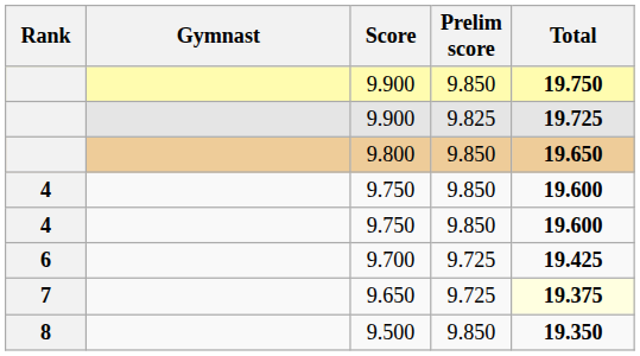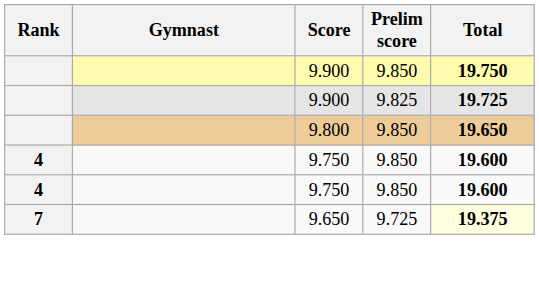 <table class="wikitable sortable" style="text-align:center; font-size:95%">
 <tr>
 <th scope="col" style="width:50px;">Rank</th>
 <th scope="col" style="width:180px;">Gymnast</th>
 <th scope="col" style="width:50px;">Score</th>
 <th scope="col" style="width:50px;">Prelim score</th>
 <th scope="col" style="width:80px;">Total</th>
 </tr>
 <tr style="background:#fffcaf;">
 <th scope=row style="text-align:center"></th>
 <td style="text-align:left;"></td>
 <td>9.900</td>
 <td>9.850</td>
 <td><strong>19.750</strong></td>
 </tr>
 <tr style="background:#e5e5e5;">
 <th scope=row style="text-align:center"></th>
 <td style="text-align:left;"></td>
 <td>9.900</td>
 <td>9.825</td>
 <td><strong>19.725</strong></td>
 </tr>
 <tr style="background:#ec9;">
 <th scope=row style="text-align:center"></th>
 <td style="text-align:left;"></td>
 <td>9.800</td>
 <td>9.850</td>
 <td><strong>19.650</strong></td>
 </tr>
 <tr>
 <th scope=row style="text-align:center">4</th>
 <td style="text-align:left;"></td>
 <td>9.750</td>
 <td>9.850</td>
 <td><strong>19.600</strong></td>
 </tr>
 <tr>
 <th scope=row style="text-align:center">4</th>
 <td style="text-align:left;"></td>
 <td>9.750</td>
 <td>9.850</td>
 <td><strong>19.600</strong></td>
 </tr>
 <tr>
-<th scope=row style="text-align:center">6</th>
-<td style="text-align:left;"></td>
-<td>9.700</td>
-<td>9.725</td>
-<td><strong>19.425</strong></td>
-</tr>
-<tr>
 <th scope=row style="text-align:center">7</th>
 <td style="text-align:left;"></td>
 <td>9.650</td>
 <td>9.725</td>
 <td style="background: lightyellow;"><strong>19.375</strong></td>
 </tr>
-<tr>
-<th scope=row style="text-align:center">8</th>
-<td style="text-align:left;"></td>
-<td>9.500</td>
-<td>9.850</td>
-<td><strong>19.350</strong></td>
-</tr>
 </table>
